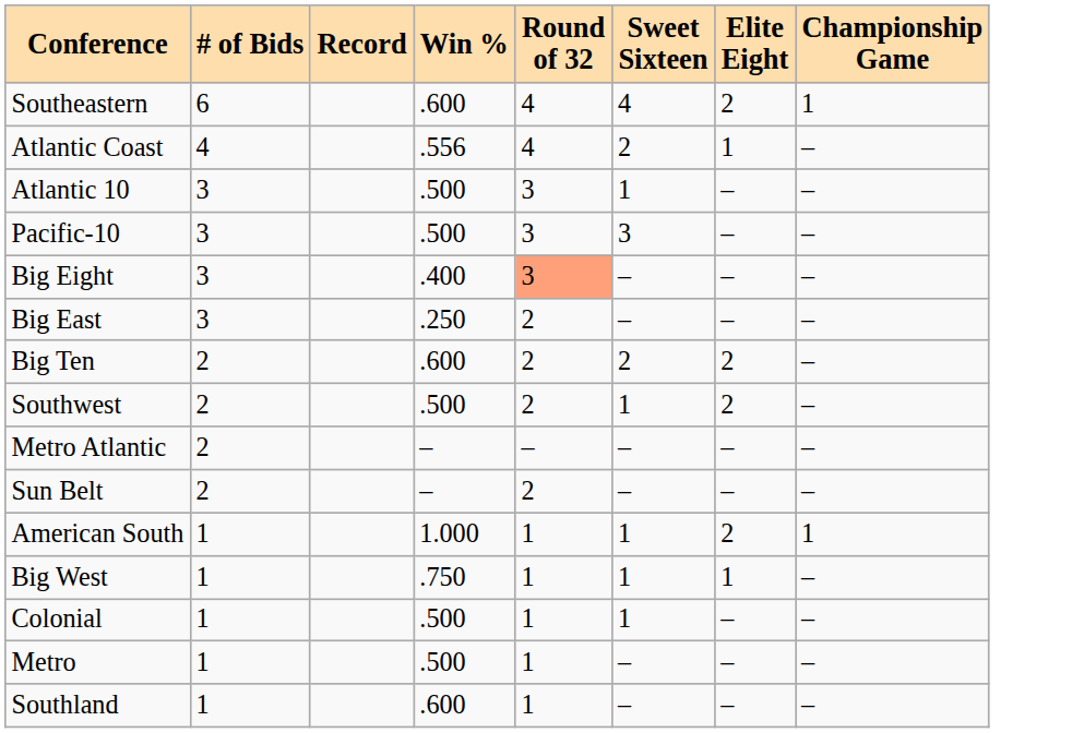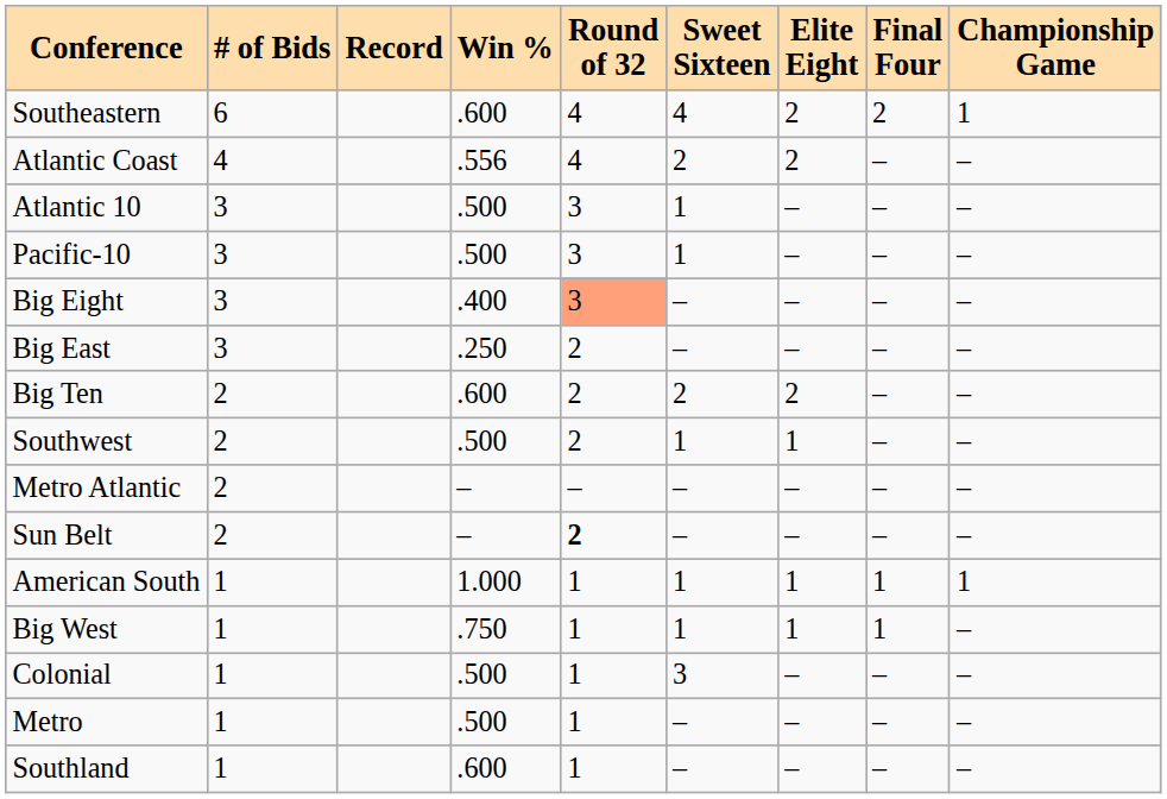 <table class="wikitable sortable">
 <tr>
 <th style="background-color:#FFDEAD;">Conference</th>
 <th style="background-color:#FFDEAD;"># of Bids</th>
 <th style="background-color:#FFDEAD;">Record</th>
 <th style="background-color:#FFDEAD;">Win %</th>
 <th style="background-color:#FFDEAD;">Round<br> of 32</th>
 <th style="background-color:#FFDEAD;">Sweet<br> Sixteen</th>
 <th style="background-color:#FFDEAD;">Elite<br> Eight</th>
+<th style="background-color:#FFDEAD;">Final<br> Four</th>
 <th style="background-color:#FFDEAD;">Championship<br> Game</th>
 </tr>
 <tr style="font-size:11pt"   valign="bottom">
 <td height="15">Southeastern</td>
 <td>6</td>
 <td></td>
 <td>.600</td>
 <td>4</td>
 <td>4</td>
 <td>2</td>
+<td>2</td>
 <td>1</td>
 </tr>
 <tr style="font-size:11pt"  valign="bottom">
 <td height="15">Atlantic Coast</td>
 <td>4</td>
 <td></td>
 <td>.556</td>
 <td>4</td>
 <td>2</td>
-<td>1</td>
+<td>2</td>
+<td>–</td>
 <td>–</td>
 </tr>
 <tr style="font-size:11pt"  valign="bottom">
 <td height="15">Atlantic 10</td>
 <td>3</td>
 <td></td>
 <td>.500</td>
 <td>3</td>
 <td>1</td>
 <td>–</td>
 <td>–</td>
+<td>–</td>
 </tr>
 <tr style="font-size:11pt"  valign="bottom">
 <td height="15">Pacific-10</td>
 <td>3</td>
 <td></td>
 <td>.500</td>
 <td>3</td>
-<td>3</td>
+<td>1</td>
+<td>–</td>
 <td>–</td>
 <td>–</td>
 </tr>
 <tr style="font-size:11pt"  valign="bottom">
 <td height="15">Big Eight</td>
 <td>3</td>
 <td></td>
 <td>.400</td>
 <td style="background: lightsalmon;">3</td>
+<td>–</td>
 <td>–</td>
 <td>–</td>
 <td>–</td>
 </tr>
 <tr style="font-size:11pt"  valign="bottom">
 <td height="15">Big East</td>
 <td>3</td>
 <td></td>
 <td>.250</td>
 <td>2</td>
 <td>–</td>
 <td>–</td>
 <td>–</td>
+<td>–</td>
 </tr>
 <tr style="font-size:11pt"  valign="bottom">
 <td height="15">Big Ten</td>
 <td>2</td>
 <td></td>
 <td>.600</td>
 <td>2</td>
 <td>2</td>
 <td>2</td>
 <td>–</td>
+<td>–</td>
 </tr>
 <tr style="font-size:11pt"  valign="bottom">
 <td height="15">Southwest</td>
 <td>2</td>
 <td></td>
 <td>.500</td>
 <td>2</td>
 <td>1</td>
-<td>2</td>
+<td>1</td>
+<td>–</td>
 <td>–</td>
 </tr>
 <tr style="font-size:11pt"  valign="bottom">
 <td height="15">Metro Atlantic</td>
 <td>2</td>
 <td></td>
 <td>–</td>
 <td>–</td>
 <td>–</td>
 <td>–</td>
 <td>–</td>
+<td>–</td>
 </tr>
 <tr style="font-size:11pt"  valign="bottom">
 <td height="15">Sun Belt</td>
 <td>2</td>
 <td></td>
 <td>–</td>
-<td>2</td>
+<td><strong>2</strong></td>
+<td>–</td>
 <td>–</td>
 <td>–</td>
 <td>–</td>
 </tr>
 <tr style="font-size:11pt"  valign="bottom">
 <td height="15">American South</td>
 <td>1</td>
 <td></td>
 <td>1.000</td>
 <td>1</td>
 <td>1</td>
-<td>2</td>
+<td>1</td>
+<td>1</td>
 <td>1</td>
 </tr>
 <tr style="font-size:11pt"  valign="bottom">
 <td height="15">Big West</td>
 <td>1</td>
 <td></td>
 <td>.750</td>
+<td>1</td>
 <td>1</td>
 <td>1</td>
 <td>1</td>
 <td>–</td>
 </tr>
 <tr style="font-size:11pt"  valign="bottom">
 <td height="15">Colonial</td>
 <td>1</td>
 <td></td>
 <td>.500</td>
 <td>1</td>
-<td>1</td>
+<td>3</td>
+<td>–</td>
 <td>–</td>
 <td>–</td>
 </tr>
 <tr style="font-size:11pt"  valign="bottom">
 <td height="15">Metro</td>
 <td>1</td>
 <td></td>
 <td>.500</td>
 <td>1</td>
+<td>–</td>
 <td>–</td>
 <td>–</td>
 <td>–</td>
 </tr>
 <tr style="font-size:11pt"  valign="bottom">
 <td height="15">Southland</td>
 <td>1</td>
 <td></td>
 <td>.600</td>
 <td>1</td>
 <td>–</td>
 <td>–</td>
 <td>–</td>
+<td>–</td>
 </tr>
 </table>
